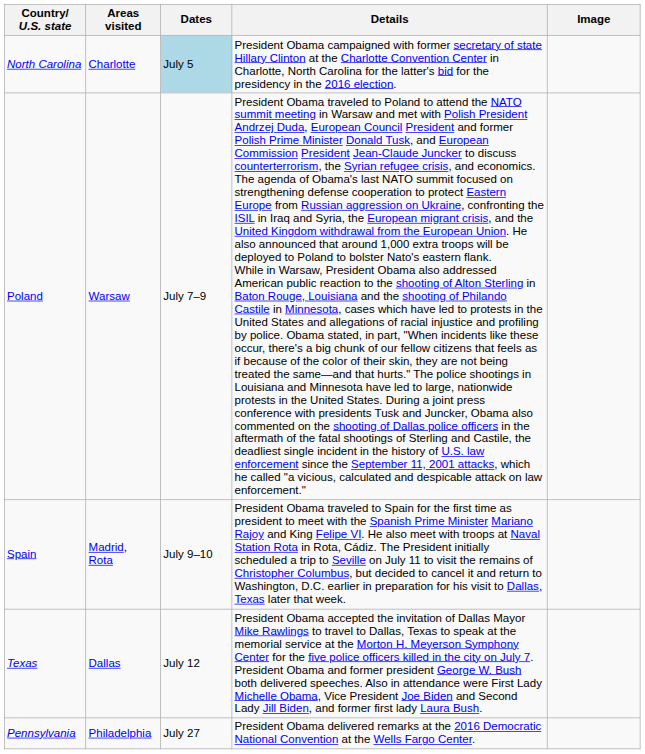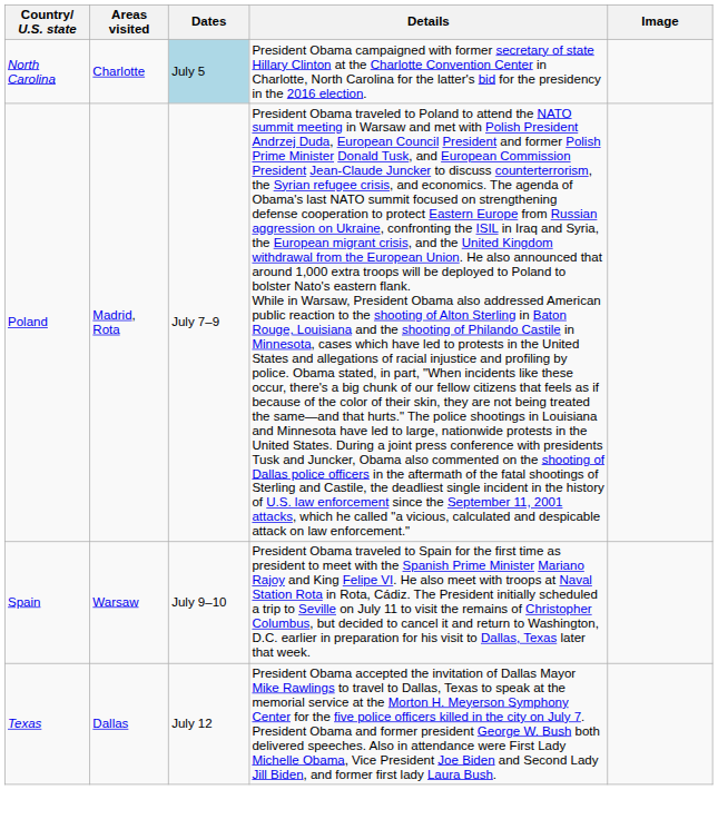 <table class="wikitable" style="margin: 1em auto 1em auto">
 <tr>
 <th width=110>Country/<br><em>U.S. state</em></th>
 <th width=100>Areas visited</th>
 <th width=110>Dates</th>
 <th width=550>Details</th>
 <th width=150>Image</th>
 </tr>
 <tr>
 <td> <em><a href='#'>North Carolina</a></em></td>
 <td><a href='#'>Charlotte</a></td>
 <td style="background: lightblue;">July 5</td>
 <td>President Obama campaigned with former <a href='#'>secretary of state</a> <a href='#'>Hillary Clinton</a> at the <a href='#'>Charlotte Convention Center</a> in Charlotte, North Carolina for the latter's <a href='#'>bid</a> for the presidency in the <a href='#'>2016 election</a>.</td>
 <td></td>
 </tr>
 <tr>
 <td> <a href='#'>Poland</a></td>
-<td><a href='#'>Warsaw</a></td>
+<td><a href='#'>Madrid</a>,<br><a href='#'>Rota</a></td>
 <td>July 7–9</td>
 <td>President Obama traveled to Poland to attend the <a href='#'>NATO summit meeting</a> in Warsaw and met with <a href='#'>Polish President</a> <a href='#'>Andrzej Duda</a>, <a href='#'>European Council</a> <a href='#'>President</a> and former <a href='#'>Polish Prime Minister</a> <a href='#'>Donald Tusk</a>, and <a href='#'>European Commission</a> <a href='#'>President</a> <a href='#'>Jean-Claude Juncker</a> to discuss <a href='#'>counterterrorism</a>, the <a href='#'>Syrian refugee crisis</a>, and economics. The agenda of Obama's last NATO summit focused on strengthening defense cooperation to protect <a href='#'>Eastern Europe</a> from <a href='#'>Russian aggression on Ukraine</a>, confronting the <a href='#'>ISIL</a> in Iraq and Syria, the <a href='#'>European migrant crisis</a>, and the <a href='#'>United Kingdom withdrawal from the European Union</a>. He also announced that around 1,000 extra troops will be deployed to Poland to bolster Nato's eastern flank.<br>While in Warsaw, President Obama also addressed American public reaction to the <a href='#'>shooting of Alton Sterling</a> in <a href='#'>Baton Rouge, Louisiana</a> and the <a href='#'>shooting of Philando Castile</a> in <a href='#'>Minnesota</a>, cases which have led to protests in the United States and allegations of racial injustice and profiling by police. Obama stated, in part, "When incidents like these occur, there's a big chunk of our fellow citizens that feels as if because of the color of their skin, they are not being treated the same—and that hurts." The police shootings in Louisiana and Minnesota have led to large, nationwide protests in the United States. During a joint press conference with presidents Tusk and Juncker, Obama also commented on the <a href='#'>shooting of Dallas police officers</a> in the aftermath of the fatal shootings of Sterling and Castile, the deadliest single incident in the history of <a href='#'>U.S. law enforcement</a> since the <a href='#'>September 11, 2001 attacks</a>, which he called "a vicious, calculated and despicable attack on law enforcement."</td>
 <td></td>
 </tr>
 <tr>
 <td> <a href='#'>Spain</a></td>
-<td><a href='#'>Madrid</a>,<br><a href='#'>Rota</a></td>
+<td><a href='#'>Warsaw</a></td>
 <td>July 9–10</td>
 <td>President Obama traveled to Spain for the first time as president to meet with the <a href='#'>Spanish Prime Minister</a> <a href='#'>Mariano Rajoy</a> and King <a href='#'>Felipe VI</a>. He also meet with troops at <a href='#'>Naval Station Rota</a> in Rota, Cádiz. The President initially scheduled a trip to <a href='#'>Seville</a> on July 11 to visit the remains of <a href='#'>Christopher Columbus</a>, but decided to cancel it and return to Washington, D.C. earlier in preparation for his visit to <a href='#'>Dallas, Texas</a> later that week.</td>
 <td></td>
 </tr>
 <tr>
 <td> <em><a href='#'>Texas</a></em></td>
 <td><a href='#'>Dallas</a></td>
 <td>July 12</td>
 <td>President Obama accepted the invitation of Dallas Mayor <a href='#'>Mike Rawlings</a> to travel to Dallas, Texas to speak at the memorial service at the <a href='#'>Morton H. Meyerson Symphony Center</a> for the <a href='#'>five police officers killed in the city on July 7</a>. President Obama and former president <a href='#'>George W. Bush</a> both delivered speeches. Also in attendance were First Lady <a href='#'>Michelle Obama</a>, Vice President <a href='#'>Joe Biden</a> and Second Lady <a href='#'>Jill Biden</a>, and former first lady <a href='#'>Laura Bush</a>.</td>
 <td></td>
 </tr>
-<tr>
-<td> <em><a href='#'>Pennsylvania</a></em></td>
-<td><a href='#'>Philadelphia</a></td>
-<td>July 27</td>
-<td>President Obama delivered remarks at the <a href='#'>2016 Democratic National Convention</a> at the <a href='#'>Wells Fargo Center</a>.</td>
-<td></td>
-</tr>
 </table>
